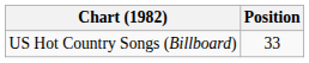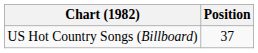 <table class="wikitable">
 <tr>
 <th>Chart (1982)</th>
 <th>Position</th>
 </tr>
 <tr>
 <td>US Hot Country Songs (<em>Billboard</em>)</td>
-<td align="center">33</td>
+<td align="center">37</td>
 </tr>
 </table>
